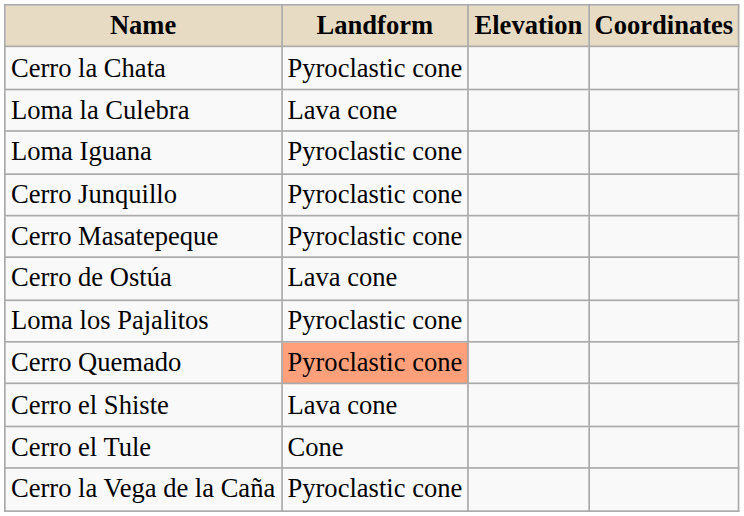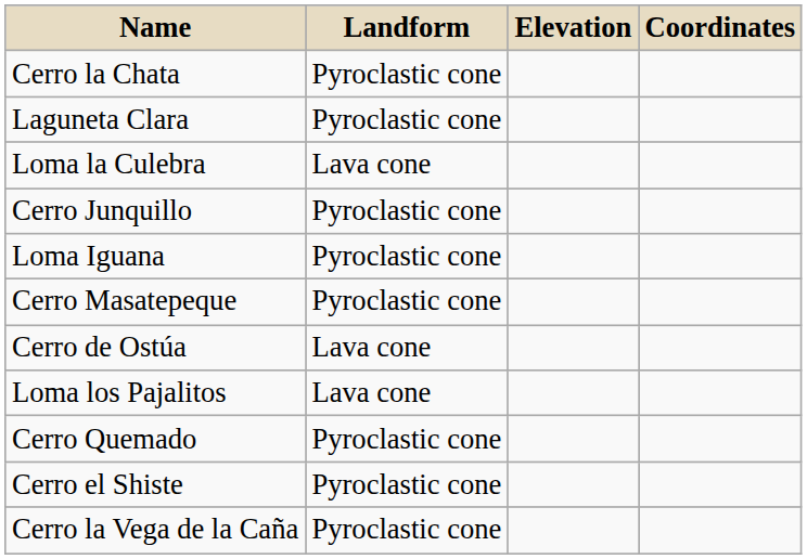 <table class="wikitable sortable">
 <tr>
 <th rowspan=1 style="background-color:#e7dcc3;">Name</th>
 <th rowspan=1 style="background-color:#e7dcc3;">Landform</th>
 <th rowspan=1 style="background-color:#e7dcc3;">Elevation</th>
 <th rowspan=1 style="background-color:#e7dcc3;">Coordinates</th>
 </tr>
 <tr>
 <td>Cerro la Chata</td>
 <td>Pyroclastic cone</td>
 <td></td>
 <td></td>
 </tr>
 <tr>
+<td>Laguneta Clara</td>
+<td>Pyroclastic cone</td>
+<td></td>
+<td></td>
+</tr>
+<tr>
 <td>Loma la Culebra</td>
 <td>Lava cone</td>
 <td></td>
 <td></td>
 </tr>
 <tr>
-<td>Loma Iguana</td>
+<td>Cerro Junquillo</td>
 <td>Pyroclastic cone</td>
 <td></td>
 <td></td>
 </tr>
 <tr>
-<td>Cerro Junquillo</td>
+<td>Loma Iguana</td>
 <td>Pyroclastic cone</td>
 <td></td>
 <td></td>
 </tr>
 <tr>
 <td>Cerro Masatepeque</td>
 <td>Pyroclastic cone</td>
 <td></td>
 <td></td>
 </tr>
 <tr>
 <td>Cerro de Ostúa</td>
 <td>Lava cone</td>
 <td></td>
 <td></td>
 </tr>
 <tr>
 <td>Loma los Pajalitos</td>
+<td>Lava cone</td>
+<td></td>
+<td></td>
+</tr>
+<tr>
+<td>Cerro Quemado</td>
 <td>Pyroclastic cone</td>
 <td></td>
 <td></td>
 </tr>
 <tr>
-<td>Cerro Quemado</td>
-<td style="background: lightsalmon;">Pyroclastic cone</td>
-<td></td>
-<td></td>
-</tr>
-<tr>
 <td>Cerro el Shiste</td>
-<td>Lava cone</td>
-<td></td>
-<td></td>
-</tr>
-<tr>
-<td>Cerro el Tule</td>
-<td>Cone</td>
+<td>Pyroclastic cone</td>
 <td></td>
 <td></td>
 </tr>
 <tr>
 <td>Cerro la Vega de la Caña</td>
 <td>Pyroclastic cone</td>
 <td></td>
 <td></td>
 </tr>
 </table>
